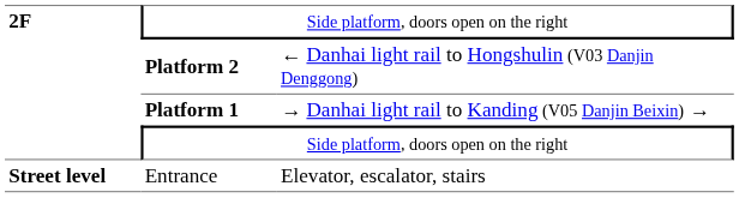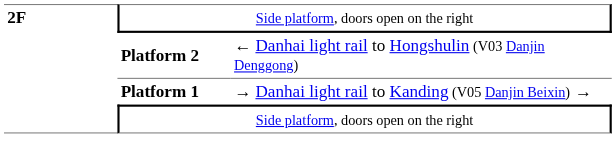 <table cellspacing=0 cellpadding=3>
 <tr>
 <td style="border-top:solid 1px gray;border-bottom:solid 1px gray;" width=100 rowspan=4 valign=top><strong>2F</strong></td>
 <td style="border-right:solid 2px black;border-left:solid 2px black;border-bottom:solid 2px black;border-top:solid 1px gray" colspan=2 align=center><small><a href='#'>Side platform</a>, doors open on the right</small></td>
 </tr>
 <tr>
 <td style="border-bottom:solid 1px gray;" width=100><strong>Platform 2</strong></td>
 <td style="border-bottom:solid 1px gray;" width=350>←  <a href='#'>Danhai light rail</a> to <a href='#'>Hongshulin</a><small> (V03 <a href='#'>Danjin Denggong</a>)</small></td>
 </tr>
 <tr>
 <td><strong>Platform 1</strong></td>
 <td><span>→</span>  <a href='#'>Danhai light rail</a> to <a href='#'>Kanding</a><small> (V05 <a href='#'>Danjin Beixin</a>)</small> →</td>
 </tr>
 <tr>
 <td style="border-top:solid 2px black;border-right:solid 2px black;border-left:solid 2px black;border-bottom:solid 1px gray;" colspan=2 align=center><small><a href='#'>Side platform</a>, doors open on the right</small></td>
 </tr>
-<tr>
-<td style="border-bottom:solid 1px gray;" valign=top><strong>Street level</strong></td>
-<td style="border-bottom:solid 1px gray;" valign=top>Entrance</td>
-<td style="border-bottom:solid 1px gray;" valign=top>Elevator, escalator, stairs</td>
-</tr>
 </table>
